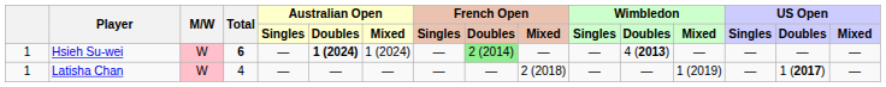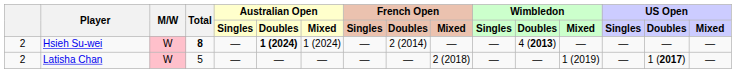 <table class="wikitable mw-datatable sortable" style="text-align:center;">
 <tr>
 <th data-sort-type="number" width="5%" rowspan="2"></th>
 <th width="15%" rowspan="2">Player</th>
 <th width="5%"  rowspan="2">M/W</th>
 <th rowspan="2">Total</th>
 <th colspan="3" style="background:#ffc;">Australian Open</th>
 <th colspan="3" style="background:#ebc2af;">French Open</th>
 <th colspan="3" style="background:#cfc;">Wimbledon</th>
 <th colspan="3" style="background:#ccf;">US Open</th>
 </tr>
 <tr>
 <th style="background:#ffc; width:60px;">Singles</th>
 <th style="background:#ffc; width:60px;">Doubles</th>
 <th style="background:#ffc; width:60px;">Mixed</th>
 <th style="background:#ebc2af; width:60px;">Singles</th>
 <th style="background:#ebc2af; width:60px;">Doubles</th>
 <th style="background:#ebc2af; width:60px;">Mixed</th>
 <th style="background:#cfc; width:60px;">Singles</th>
 <th style="background:#cfc; width:60px;">Doubles</th>
 <th style="background:#cfc; width:60px;">Mixed</th>
 <th style="background:#ccf; width:60px;">Singles</th>
 <th style="background:#ccf; width:60px;">Doubles</th>
 <th style="background:#ccf; width:60px;">Mixed</th>
 </tr>
 <tr>
-<td>1</td>
+<td>2</td>
 <td style="text-align:left"><a href='#'>Hsieh Su-wei</a></td>
 <td style="background:pink;">W</td>
-<td><strong>6</strong></td>
+<td><strong>8</strong></td>
 <td>—</td>
 <td><strong>1 (2024)</strong></td>
 <td>1 (2024)</td>
 <td>—</td>
-<td style="background: lightgreen;">2 (2014)</td>
+<td>2 (2014)</td>
 <td>—</td>
 <td>—</td>
 <td>4 (<strong>2013</strong>)</td>
 <td>—</td>
 <td>—</td>
 <td>—</td>
 <td>—</td>
 </tr>
 <tr>
-<td>1</td>
+<td>2</td>
 <td style="text-align:left"><a href='#'>Latisha Chan</a></td>
 <td style="background:pink;">W</td>
-<td>4</td>
+<td>5</td>
 <td>—</td>
 <td>—</td>
 <td>—</td>
 <td>—</td>
 <td>—</td>
 <td>2 (2018)</td>
 <td>—</td>
 <td>—</td>
 <td>1 (2019)</td>
 <td>—</td>
 <td>1 (<strong>2017</strong>)</td>
 <td>—</td>
 </tr>
 </table>
